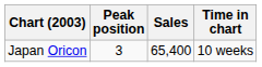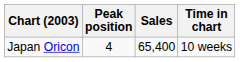 <table class="wikitable">
 <tr>
 <th align="left">Chart (2003)</th>
 <th align="center">Peak<br>position</th>
 <th align="center">Sales</th>
 <th align="center">Time in<br>chart</th>
 </tr>
 <tr>
 <td align="left">Japan <a href='#'>Oricon</a></td>
-<td align="center">3</td>
+<td align="center">4</td>
 <td align="center">65,400</td>
 <td align="">10 weeks</td>
 </tr>
 </table>
